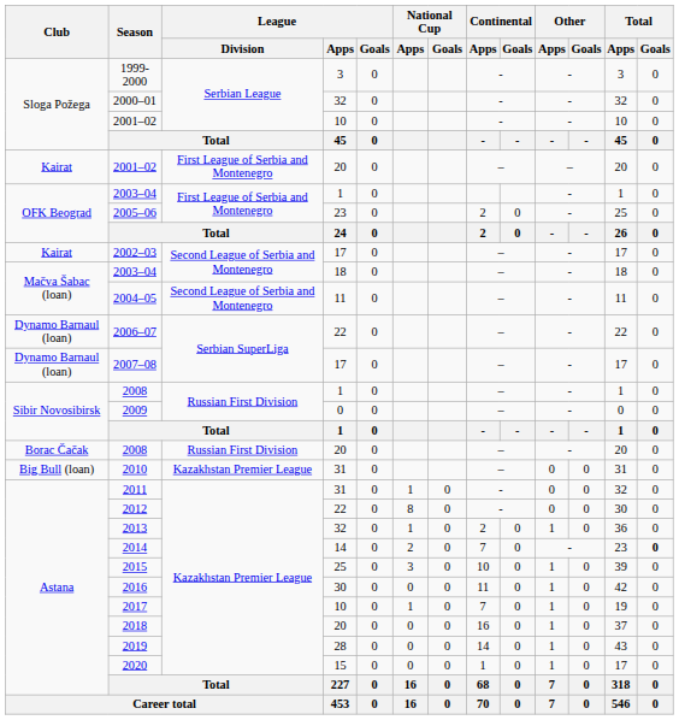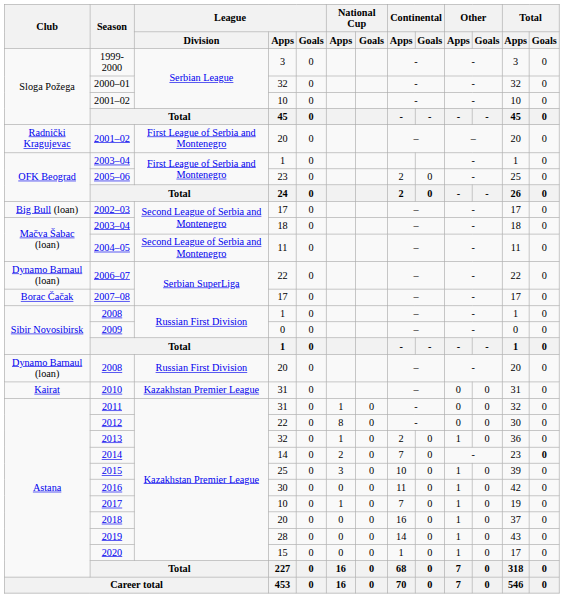 <table class="wikitable" style="text-align:center">
 <tr>
 <th rowspan="2">Club</th>
 <th rowspan="2">Season</th>
 <th colspan="3">League</th>
 <th colspan="2">National Cup</th>
 <th colspan="2">Continental</th>
 <th colspan="2">Other</th>
 <th colspan="2">Total</th>
 </tr>
 <tr>
 <th>Division</th>
 <th>Apps</th>
 <th>Goals</th>
 <th>Apps</th>
 <th>Goals</th>
 <th>Apps</th>
 <th>Goals</th>
 <th>Apps</th>
 <th>Goals</th>
 <th>Apps</th>
 <th>Goals</th>
 </tr>
 <tr>
 <td rowspan="4">Sloga Požega</td>
 <td>1999-2000</td>
 <td rowspan="3"><a href='#'>Serbian League</a></td>
 <td>3</td>
 <td>0</td>
 <td></td>
 <td></td>
 <td colspan="2">-</td>
 <td colspan="2">-</td>
 <td>3</td>
 <td>0</td>
 </tr>
 <tr>
 <td>2000–01</td>
 <td>32</td>
 <td>0</td>
 <td></td>
 <td></td>
 <td colspan="2">-</td>
 <td colspan="2">-</td>
 <td>32</td>
 <td>0</td>
 </tr>
 <tr>
 <td>2001–02</td>
 <td>10</td>
 <td>0</td>
 <td></td>
 <td></td>
 <td colspan="2">-</td>
 <td colspan="2">-</td>
 <td>10</td>
 <td>0</td>
 </tr>
 <tr>
 <th colspan="2">Total</th>
 <th>45</th>
 <th>0</th>
 <th></th>
 <th></th>
 <th>-</th>
 <th>-</th>
 <th>-</th>
 <th>-</th>
 <th>45</th>
 <th>0</th>
 </tr>
 <tr>
-<td><a href='#'>Kairat</a></td>
+<td><a href='#'>Radnički Kragujevac</a></td>
 <td><a href='#'>2001–02</a></td>
 <td><a href='#'>First League of Serbia and Montenegro</a></td>
 <td>20</td>
 <td>0</td>
 <td></td>
 <td></td>
 <td colspan="2">–</td>
 <td colspan="2">–</td>
 <td>20</td>
 <td>0</td>
 </tr>
 <tr>
 <td rowspan="3"><a href='#'>OFK Beograd</a></td>
 <td><a href='#'>2003–04</a></td>
 <td rowspan="2"><a href='#'>First League of Serbia and Montenegro</a></td>
 <td>1</td>
 <td>0</td>
 <td></td>
 <td></td>
 <td></td>
 <td></td>
 <td colspan="2">-</td>
 <td>1</td>
 <td>0</td>
 </tr>
 <tr>
 <td><a href='#'>2005–06</a></td>
 <td>23</td>
 <td>0</td>
 <td></td>
 <td></td>
 <td>2</td>
 <td>0</td>
 <td colspan="2">-</td>
 <td>25</td>
 <td>0</td>
 </tr>
 <tr>
 <th colspan="2">Total</th>
 <th>24</th>
 <th>0</th>
 <th></th>
 <th></th>
 <th>2</th>
 <th>0</th>
 <th>-</th>
 <th>-</th>
 <th>26</th>
 <th>0</th>
 </tr>
 <tr>
-<td><a href='#'>Kairat</a></td>
+<td><a href='#'>Big Bull</a> (loan)</td>
 <td><a href='#'>2002–03</a></td>
 <td rowspan="2" valign="center"><a href='#'>Second League of Serbia and Montenegro</a></td>
 <td>17</td>
 <td>0</td>
 <td></td>
 <td></td>
 <td colspan="2">–</td>
 <td colspan="2">-</td>
 <td>17</td>
 <td>0</td>
 </tr>
 <tr>
 <td rowspan="2"><a href='#'>Mačva Šabac</a> (loan)</td>
 <td><a href='#'>2003–04</a></td>
 <td>18</td>
 <td>0</td>
 <td></td>
 <td></td>
 <td colspan="2">–</td>
 <td colspan="2">-</td>
 <td>18</td>
 <td>0</td>
 </tr>
 <tr>
 <td><a href='#'>2004–05</a></td>
 <td><a href='#'>Second League of Serbia and Montenegro</a></td>
 <td>11</td>
 <td>0</td>
 <td></td>
 <td></td>
 <td colspan="2">–</td>
 <td colspan="2">-</td>
 <td>11</td>
 <td>0</td>
 </tr>
 <tr>
 <td><a href='#'>Dynamo Barnaul</a> (loan)</td>
 <td><a href='#'>2006–07</a></td>
 <td rowspan="2"><a href='#'>Serbian SuperLiga</a></td>
 <td>22</td>
 <td>0</td>
 <td></td>
 <td></td>
 <td colspan="2">–</td>
 <td colspan="2">-</td>
 <td>22</td>
 <td>0</td>
 </tr>
 <tr>
-<td><a href='#'>Dynamo Barnaul</a> (loan)</td>
+<td><a href='#'>Borac Čačak</a></td>
 <td><a href='#'>2007–08</a></td>
 <td>17</td>
 <td>0</td>
 <td></td>
 <td></td>
 <td colspan="2">–</td>
 <td colspan="2">-</td>
 <td>17</td>
 <td>0</td>
 </tr>
 <tr>
 <td rowspan="3"><a href='#'>Sibir Novosibirsk</a></td>
 <td><a href='#'>2008</a></td>
 <td rowspan="2"><a href='#'>Russian First Division</a></td>
 <td>1</td>
 <td>0</td>
 <td></td>
 <td></td>
 <td colspan="2">–</td>
 <td colspan="2">-</td>
 <td>1</td>
 <td>0</td>
 </tr>
 <tr>
 <td><a href='#'>2009</a></td>
 <td>0</td>
 <td>0</td>
 <td></td>
 <td></td>
 <td colspan="2">–</td>
 <td colspan="2">-</td>
 <td>0</td>
 <td>0</td>
 </tr>
 <tr>
 <th colspan="2">Total</th>
 <th>1</th>
 <th>0</th>
 <th></th>
 <th></th>
 <th>-</th>
 <th>-</th>
 <th>-</th>
 <th>-</th>
 <th>1</th>
 <th>0</th>
 </tr>
 <tr>
-<td><a href='#'>Borac Čačak</a></td>
+<td><a href='#'>Dynamo Barnaul</a> (loan)</td>
 <td><a href='#'>2008</a></td>
 <td><a href='#'>Russian First Division</a></td>
 <td>20</td>
 <td>0</td>
 <td></td>
 <td></td>
 <td colspan="2">–</td>
 <td colspan="2">-</td>
 <td>20</td>
 <td>0</td>
 </tr>
 <tr>
-<td><a href='#'>Big Bull</a> (loan)</td>
+<td><a href='#'>Kairat</a></td>
 <td><a href='#'>2010</a></td>
 <td><a href='#'>Kazakhstan Premier League</a></td>
 <td>31</td>
 <td>0</td>
 <td></td>
 <td></td>
 <td colspan="2">–</td>
 <td>0</td>
 <td>0</td>
 <td>31</td>
 <td>0</td>
 </tr>
 <tr>
 <td rowspan="11"><a href='#'>Astana</a></td>
 <td><a href='#'>2011</a></td>
 <td rowspan="10" valign="center"><a href='#'>Kazakhstan Premier League</a></td>
 <td>31</td>
 <td>0</td>
 <td>1</td>
 <td>0</td>
 <td colspan="2">-</td>
 <td>0</td>
 <td>0</td>
 <td>32</td>
 <td>0</td>
 </tr>
 <tr>
 <td><a href='#'>2012</a></td>
 <td>22</td>
 <td>0</td>
 <td>8</td>
 <td>0</td>
 <td colspan="2">-</td>
 <td>0</td>
 <td>0</td>
 <td>30</td>
 <td>0</td>
 </tr>
 <tr>
 <td><a href='#'>2013</a></td>
 <td>32</td>
 <td>0</td>
 <td>1</td>
 <td>0</td>
 <td>2</td>
 <td>0</td>
 <td>1</td>
 <td>0</td>
 <td>36</td>
 <td>0</td>
 </tr>
 <tr>
 <td><a href='#'>2014</a></td>
 <td>14</td>
 <td>0</td>
 <td>2</td>
 <td>0</td>
 <td>7</td>
 <td>0</td>
 <td colspan="2">-</td>
 <td>23</td>
 <td><strong>0</strong></td>
 </tr>
 <tr>
 <td><a href='#'>2015</a></td>
 <td>25</td>
 <td>0</td>
 <td>3</td>
 <td>0</td>
 <td>10</td>
 <td>0</td>
 <td>1</td>
 <td>0</td>
 <td>39</td>
 <td>0</td>
 </tr>
 <tr>
 <td><a href='#'>2016</a></td>
 <td>30</td>
 <td>0</td>
 <td>0</td>
 <td>0</td>
 <td>11</td>
 <td>0</td>
 <td>1</td>
 <td>0</td>
 <td>42</td>
 <td>0</td>
 </tr>
 <tr>
 <td><a href='#'>2017</a></td>
 <td>10</td>
 <td>0</td>
 <td>1</td>
 <td>0</td>
 <td>7</td>
 <td>0</td>
 <td>1</td>
 <td>0</td>
 <td>19</td>
 <td>0</td>
 </tr>
 <tr>
 <td><a href='#'>2018</a></td>
 <td>20</td>
 <td>0</td>
 <td>0</td>
 <td>0</td>
 <td>16</td>
 <td>0</td>
 <td>1</td>
 <td>0</td>
 <td>37</td>
 <td>0</td>
 </tr>
 <tr>
 <td><a href='#'>2019</a></td>
 <td>28</td>
 <td>0</td>
 <td>0</td>
 <td>0</td>
 <td>14</td>
 <td>0</td>
 <td>1</td>
 <td>0</td>
 <td>43</td>
 <td>0</td>
 </tr>
 <tr>
 <td><a href='#'>2020</a></td>
 <td>15</td>
 <td>0</td>
 <td>0</td>
 <td>0</td>
 <td>1</td>
 <td>0</td>
 <td>1</td>
 <td>0</td>
 <td>17</td>
 <td>0</td>
 </tr>
 <tr>
 <th colspan="2">Total</th>
 <th>227</th>
 <th>0</th>
 <th>16</th>
 <th>0</th>
 <th>68</th>
 <th>0</th>
 <th>7</th>
 <th>0</th>
 <th>318</th>
 <th>0</th>
 </tr>
 <tr>
 <th colspan="3">Career total</th>
 <th>453</th>
 <th>0</th>
 <th>16</th>
 <th>0</th>
 <th>70</th>
 <th>0</th>
 <th>7</th>
 <th>0</th>
 <th>546</th>
 <th>0</th>
 </tr>
 </table>
